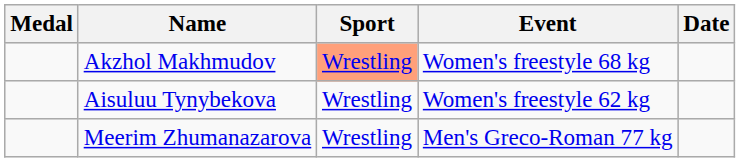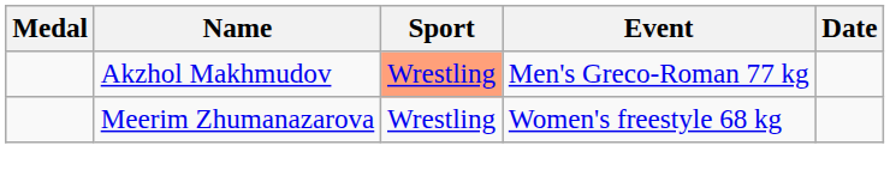 <table class="wikitable sortable" style="font-size: 95%;">
 <tr>
 <th>Medal</th>
 <th>Name</th>
 <th>Sport</th>
 <th>Event</th>
 <th>Date</th>
 </tr>
 <tr>
 <td></td>
 <td><a href='#'>Akzhol Makhmudov</a></td>
 <td style="background: lightsalmon;"><a href='#'>Wrestling</a></td>
-<td><a href='#'>Women's freestyle 68 kg</a></td>
-<td></td>
-</tr>
-<tr>
-<td></td>
-<td><a href='#'>Aisuluu Tynybekova</a></td>
-<td><a href='#'>Wrestling</a></td>
-<td><a href='#'>Women's freestyle 62 kg</a></td>
+<td><a href='#'>Men's Greco-Roman 77 kg</a></td>
 <td></td>
 </tr>
 <tr>
 <td></td>
 <td><a href='#'>Meerim Zhumanazarova</a></td>
 <td><a href='#'>Wrestling</a></td>
-<td><a href='#'>Men's Greco-Roman 77 kg</a></td>
+<td><a href='#'>Women's freestyle 68 kg</a></td>
 <td></td>
 </tr>
 </table>
